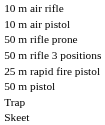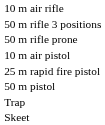 <table>
 <tr>
 <td>10 m air rifle</td>
 <td></td>
 <td></td>
 <td></td>
 </tr>
 <tr>
-<td>10 m air pistol</td>
+<td>50 m rifle 3 positions</td>
 <td></td>
 <td></td>
 <td></td>
 </tr>
 <tr>
 <td>50 m rifle prone</td>
 <td></td>
 <td></td>
 <td></td>
 </tr>
 <tr>
-<td>50 m rifle 3 positions</td>
+<td>10 m air pistol</td>
 <td></td>
 <td></td>
 <td></td>
 </tr>
 <tr>
 <td>25 m rapid fire pistol</td>
 <td></td>
 <td></td>
 <td></td>
 </tr>
 <tr>
 <td>50 m pistol</td>
 <td></td>
 <td></td>
 <td></td>
 </tr>
 <tr>
 <td>Trap</td>
 <td></td>
 <td></td>
 <td></td>
 </tr>
 <tr>
 <td>Skeet</td>
 <td></td>
 <td></td>
 <td></td>
 </tr>
 </table>
